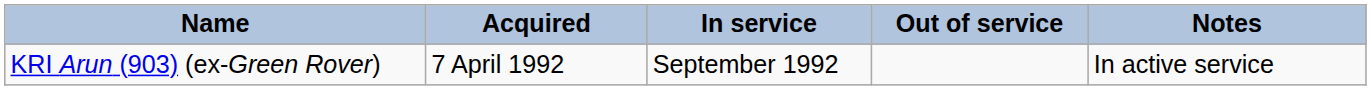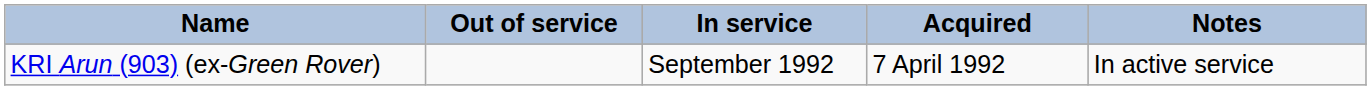 <table class="wikitable">
 <tr style="vertical-align: top;">
 <th scope="col" style="width: 300px; background:#B0C4DE;">Name</th>
+<th scope="col" style="width: 150px; background:#B0C4DE;">Out of service</th>
+<th scope="col" style="width: 150px; background:#B0C4DE;">In service</th>
 <th scope="col" style="width: 150px; background:#B0C4DE;">Acquired</th>
-<th scope="col" style="width: 150px; background:#B0C4DE;">In service</th>
-<th scope="col" style="width: 150px; background:#B0C4DE;">Out of service</th>
 <th scope="col" style="width: 200px; background:#B0C4DE;">Notes</th>
 </tr>
 <tr>
 <td><a href='#'>KRI <em>Arun</em> (903)</a> (ex-<em>Green Rover</em>)</td>
+<td></td>
+<td>September 1992</td>
 <td>7 April 1992</td>
-<td>September 1992</td>
-<td></td>
 <td>In active service</td>
 </tr>
 </table>
